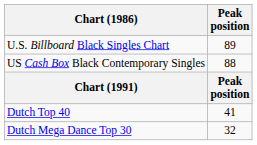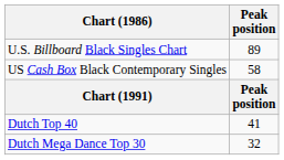 <table class="wikitable sortable">
 <tr>
 <th align="left">Chart (1986)</th>
 <th align="center">Peak<br>position</th>
 </tr>
 <tr>
 <td align="left">U.S. <em>Billboard</em> <a href='#'>Black Singles Chart</a></td>
 <td align="center">89</td>
 </tr>
 <tr>
 <td>US <em><a href='#'>Cash Box</a></em> Black Contemporary Singles </td>
-<td align="center">88</td>
+<td align="center">58</td>
 </tr>
 <tr>
 <th align="left">Chart (1991)</th>
 <th align="center">Peak<br>position</th>
 </tr>
 <tr>
 <td align="left"><a href='#'>Dutch Top 40</a></td>
 <td align="center">41</td>
 </tr>
 <tr>
 <td align="left"><a href='#'>Dutch Mega Dance Top 30</a></td>
 <td align="center">32</td>
 </tr>
 </table>
